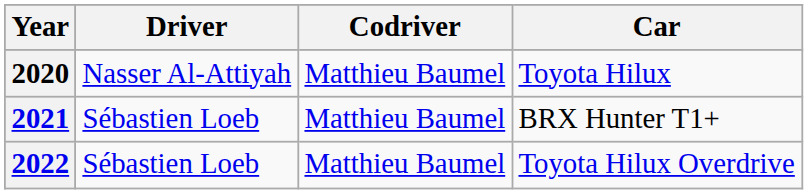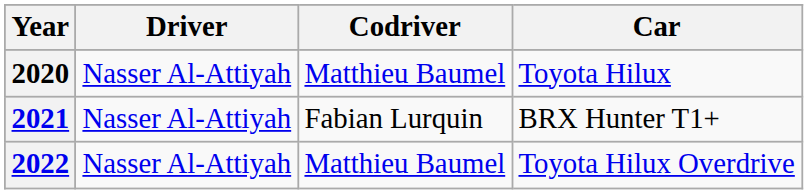 <table class="wikitable">
 <tr>
 <th>Year</th>
 <th>Driver</th>
 <th>Codriver</th>
 <th>Car</th>
 </tr>
 <tr>
 <th>2020</th>
 <td> <a href='#'>Nasser Al-Attiyah</a></td>
 <td> <a href='#'>Matthieu Baumel</a></td>
 <td><a href='#'>Toyota Hilux</a></td>
 </tr>
 <tr>
 <th><a href='#'>2021</a></th>
-<td> <a href='#'>Sébastien Loeb</a></td>
-<td> <a href='#'>Matthieu Baumel</a></td>
+<td> <a href='#'>Nasser Al-Attiyah</a></td>
+<td> Fabian Lurquin</td>
 <td>BRX Hunter T1+</td>
 </tr>
 <tr>
 <th><a href='#'>2022</a></th>
-<td> <a href='#'>Sébastien Loeb</a></td>
+<td> <a href='#'>Nasser Al-Attiyah</a></td>
 <td> <a href='#'>Matthieu Baumel</a></td>
 <td><a href='#'>Toyota Hilux Overdrive</a></td>
 </tr>
 </table>
